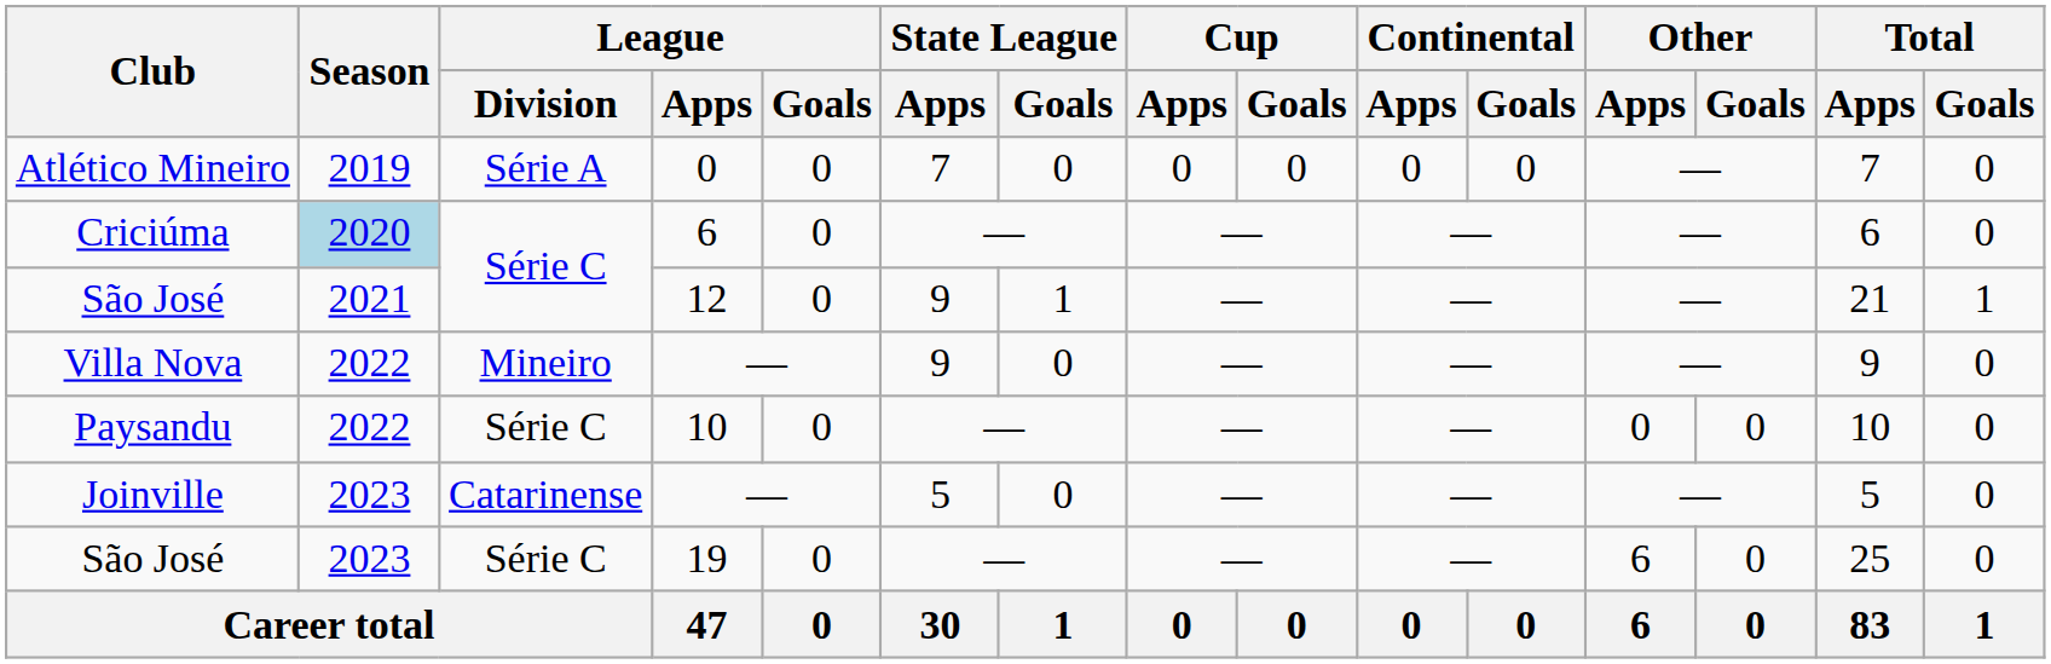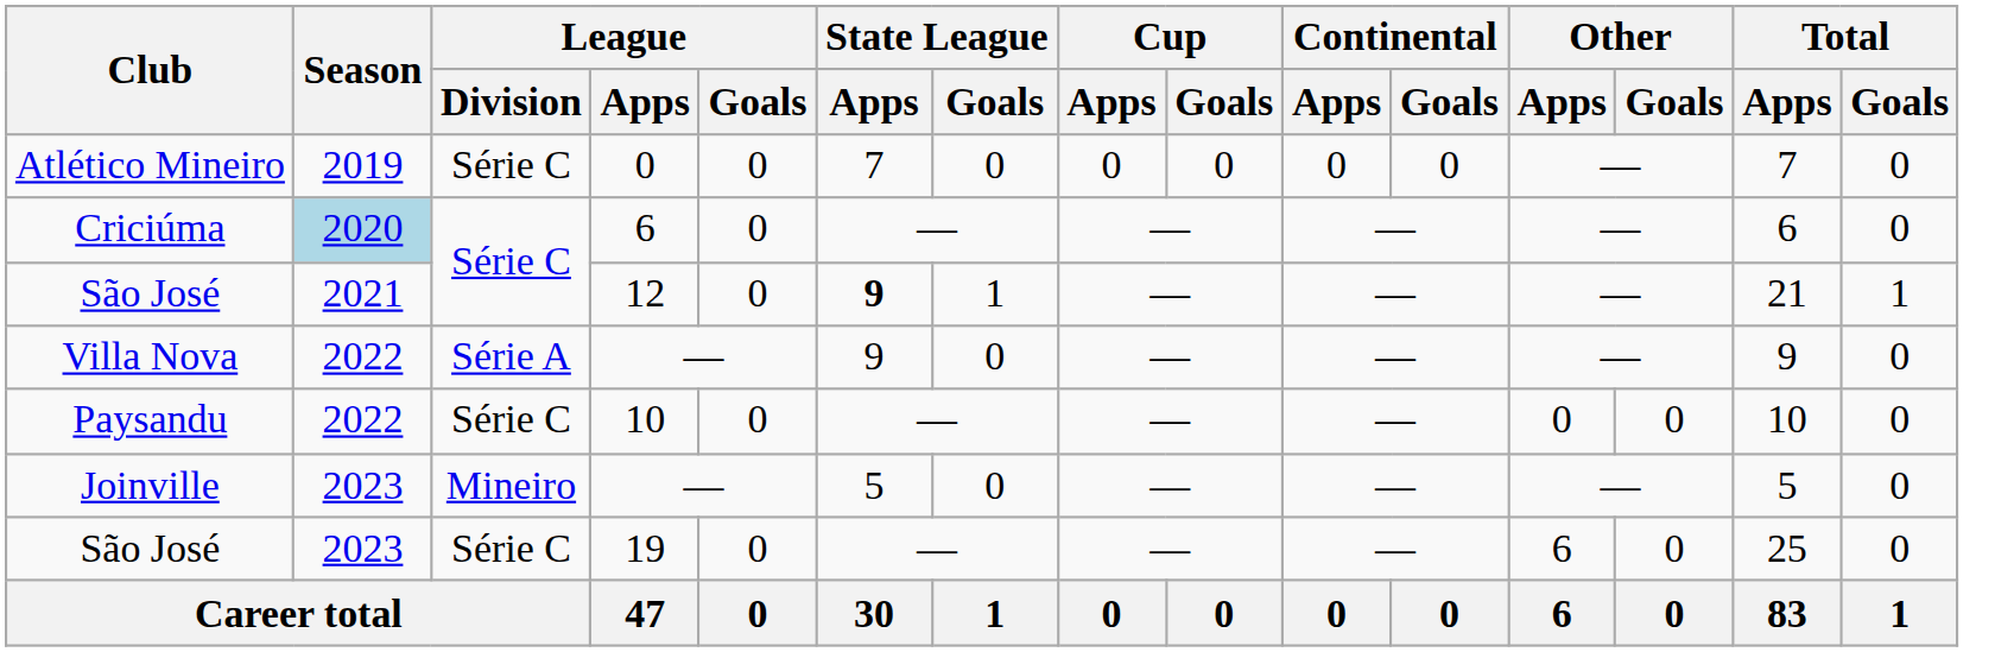 <table class="wikitable" style="text-align: center">
 <tr>
 <th rowspan="2">Club</th>
 <th rowspan="2">Season</th>
 <th colspan="3">League</th>
 <th colspan="2">State League</th>
 <th colspan="2">Cup</th>
 <th colspan="2">Continental</th>
 <th colspan="2">Other</th>
 <th colspan="2">Total</th>
 </tr>
 <tr>
 <th>Division</th>
 <th>Apps</th>
 <th>Goals</th>
 <th>Apps</th>
 <th>Goals</th>
 <th>Apps</th>
 <th>Goals</th>
 <th>Apps</th>
 <th>Goals</th>
 <th>Apps</th>
 <th>Goals</th>
 <th>Apps</th>
 <th>Goals</th>
 </tr>
 <tr>
 <td><a href='#'>Atlético Mineiro</a></td>
 <td><a href='#'>2019</a></td>
-<td><a href='#'>Série A</a></td>
+<td rowspan="1">Série C</td>
 <td>0</td>
 <td>0</td>
 <td>7</td>
 <td>0</td>
 <td>0</td>
 <td>0</td>
 <td>0</td>
 <td>0</td>
 <td colspan="2">—</td>
 <td>7</td>
 <td>0</td>
 </tr>
 <tr>
 <td><a href='#'>Criciúma</a></td>
 <td style="background: lightblue;"><a href='#'>2020</a></td>
 <td rowspan="2"><a href='#'>Série C</a></td>
 <td>6</td>
 <td>0</td>
 <td colspan="2">—</td>
 <td colspan="2">—</td>
 <td colspan="2">—</td>
 <td colspan="2">—</td>
 <td>6</td>
 <td>0</td>
 </tr>
 <tr>
 <td><a href='#'>São José</a></td>
 <td><a href='#'>2021</a></td>
 <td>12</td>
 <td>0</td>
-<td>9</td>
+<td><strong>9</strong></td>
 <td>1</td>
 <td colspan="2">—</td>
 <td colspan="2">—</td>
 <td colspan="2">—</td>
 <td>21</td>
 <td>1</td>
 </tr>
 <tr>
 <td><a href='#'>Villa Nova</a></td>
 <td><a href='#'>2022</a></td>
-<td><a href='#'>Mineiro</a></td>
+<td><a href='#'>Série A</a></td>
 <td colspan="2">—</td>
 <td>9</td>
 <td>0</td>
 <td colspan="2">—</td>
 <td colspan="2">—</td>
 <td colspan="2">—</td>
 <td>9</td>
 <td>0</td>
 </tr>
 <tr>
 <td><a href='#'>Paysandu</a></td>
 <td><a href='#'>2022</a></td>
 <td>Série C</td>
 <td>10</td>
 <td>0</td>
 <td colspan="2">—</td>
 <td colspan="2">—</td>
 <td colspan="2">—</td>
 <td>0</td>
 <td>0</td>
 <td>10</td>
 <td>0</td>
 </tr>
 <tr>
 <td><a href='#'>Joinville</a></td>
 <td><a href='#'>2023</a></td>
-<td><a href='#'>Catarinense</a></td>
+<td><a href='#'>Mineiro</a></td>
 <td colspan="2">—</td>
 <td>5</td>
 <td>0</td>
 <td colspan="2">—</td>
 <td colspan="2">—</td>
 <td colspan="2">—</td>
 <td>5</td>
 <td>0</td>
 </tr>
 <tr>
 <td rowspan="1">São José</td>
 <td><a href='#'>2023</a></td>
 <td rowspan="1">Série C</td>
 <td>19</td>
 <td>0</td>
 <td colspan="2">—</td>
 <td colspan="2">—</td>
 <td colspan="2">—</td>
 <td>6</td>
 <td>0</td>
 <td>25</td>
 <td>0</td>
 </tr>
 <tr>
 <th colspan="3"><strong>Career total</strong></th>
 <th>47</th>
 <th>0</th>
 <th>30</th>
 <th>1</th>
 <th>0</th>
 <th>0</th>
 <th>0</th>
 <th>0</th>
 <th>6</th>
 <th>0</th>
 <th>83</th>
 <th>1</th>
 </tr>
 </table>
